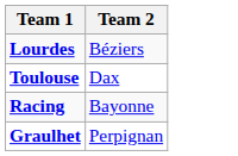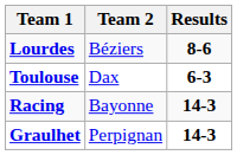 <table class="wikitable">
 <tr>
 <th>Team 1</th>
 <th>Team 2</th>
+<th>Results</th>
 </tr>
 <tr>
 <td><strong><a href='#'>Lourdes</a></strong></td>
 <td><a href='#'>Béziers</a></td>
+<td align="center"><strong>8-6</strong></td>
 </tr>
 <tr bgcolor="white">
 <td><strong><a href='#'>Toulouse</a></strong></td>
 <td><a href='#'>Dax</a></td>
+<td align="center"><strong>6-3</strong></td>
 </tr>
 <tr>
 <td><strong><a href='#'>Racing</a></strong></td>
 <td><a href='#'>Bayonne</a></td>
+<td align="center"><strong>14-3</strong></td>
 </tr>
 <tr bgcolor="white">
 <td><strong><a href='#'>Graulhet</a></strong></td>
 <td><a href='#'>Perpignan</a></td>
+<td align="center"><strong>14-3</strong></td>
 </tr>
 </table>
